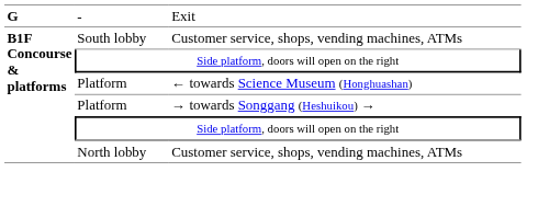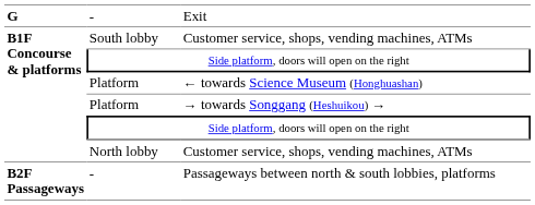 <table table border=0 cellspacing=0 cellpadding=3>
 <tr>
 <td style="border-top:solid 1px gray;" width=50 valign=top><strong>G</strong></td>
 <td style="border-top:solid 1px gray;" width=100 valign=top>-</td>
 <td style="border-top:solid 1px gray;" width=390 valign=top>Exit</td>
 </tr>
 <tr>
 <td style="border-bottom:solid 1px gray; border-top:solid 1px gray;" valign=top width=50 rowspan=6><strong>B1F<br>Concourse & platforms</strong></td>
 <td style="border-bottom:solid 1px gray; border-top:solid 1px gray;" valign=top width=100>South lobby</td>
 <td style="border-bottom:solid 1px gray; border-top:solid 1px gray;" valign=top width=390>Customer service, shops, vending machines, ATMs</td>
 </tr>
 <tr>
 <td style="border-right:solid 2px black;border-left:solid 2px black;border-bottom:solid 2px black;text-align:center;" colspan=2><small><a href='#'>Side platform</a>, doors will open on the right</small></td>
 </tr>
 <tr>
 <td style="border-bottom:solid 1px gray;" width=100>Platform</td>
 <td style="border-bottom:solid 1px gray;" width=390>←  towards <a href='#'>Science Museum</a> <small>(<a href='#'>Honghuashan</a>)</small></td>
 </tr>
 <tr>
 <td>Platform</td>
 <td><span>→</span>  towards <a href='#'>Songgang</a> <small>(<a href='#'>Heshuikou</a>)</small> →</td>
 </tr>
 <tr>
 <td style="border-top:solid 2px black;border-right:solid 2px black;border-left:solid 2px black;border-bottom:solid 1px gray;text-align:center;" colspan=2><small><a href='#'>Side platform</a>, doors will open on the right</small></td>
 </tr>
 <tr>
 <td style="border-bottom:solid 1px gray; border-top:solid 1px gray;" valign=top width=100>North lobby</td>
 <td style="border-bottom:solid 1px gray; border-top:solid 1px gray;" valign=top width=390>Customer service, shops, vending machines, ATMs</td>
 </tr>
+<tr>
+<td style="border-bottom:solid 1px gray;" width=50 valign=top><strong>B2F<br>Passageways</strong></td>
+<td style="border-bottom:solid 1px gray;" width=100 valign=top>-</td>
+<td style="border-bottom:solid 1px gray;" width=390 valign=top>Passageways between north & south lobbies, platforms</td>
+</tr>
 </table>
